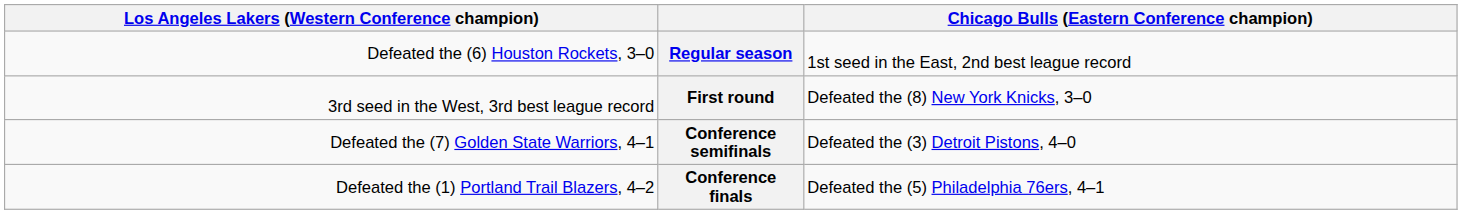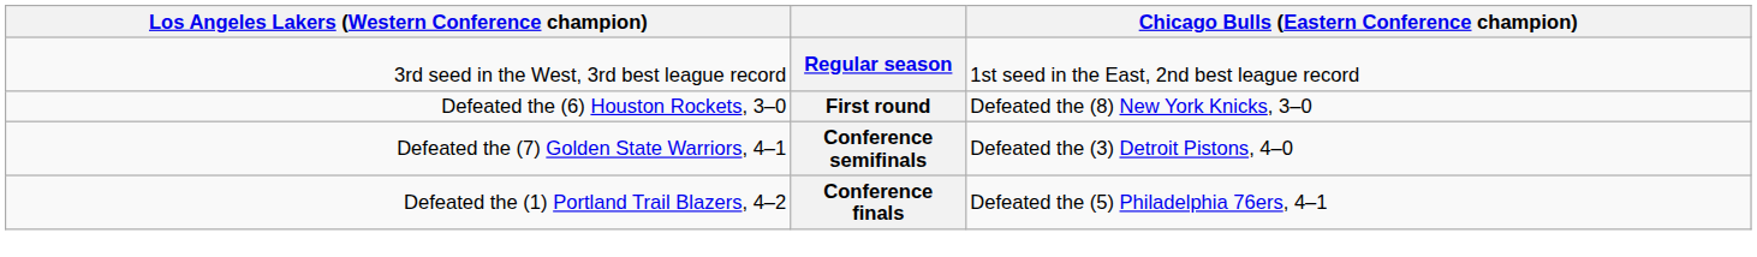 <table style="width:100%; font-size:90%" class="wikitable">
 <tr valign=top>
 <th colspan="2" style="width:45%;"><a href='#'>Los Angeles Lakers</a> (<a href='#'>Western Conference</a> champion)</th>
 <th></th>
 <th colspan="2" style="width:45%;"><a href='#'>Chicago Bulls</a> (<a href='#'>Eastern Conference</a> champion)</th>
 </tr>
 <tr>
-<td align=right>Defeated the (6) <a href='#'>Houston Rockets</a>, 3–0</td>
+<td align=right><br>3rd seed in the West, 3rd best league record</td>
 <th colspan=2><a href='#'>Regular season</a></th>
 <td><br>1st seed in the East, 2nd best league record</td>
 </tr>
 <tr>
-<td align=right><br>3rd seed in the West, 3rd best league record</td>
+<td align=right>Defeated the (6) <a href='#'>Houston Rockets</a>, 3–0</td>
 <th colspan=2>First round</th>
 <td>Defeated the (8) <a href='#'>New York Knicks</a>, 3–0</td>
 </tr>
 <tr>
 <td align=right>Defeated the (7) <a href='#'>Golden State Warriors</a>, 4–1</td>
 <th colspan=2>Conference semifinals</th>
 <td>Defeated the (3) <a href='#'>Detroit Pistons</a>, 4–0</td>
 </tr>
 <tr>
 <td align=right>Defeated the (1) <a href='#'>Portland Trail Blazers</a>, 4–2</td>
 <th colspan=2>Conference finals</th>
 <td>Defeated the (5) <a href='#'>Philadelphia 76ers</a>, 4–1</td>
 </tr>
 </table>
